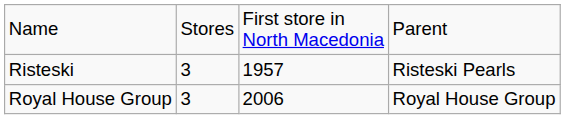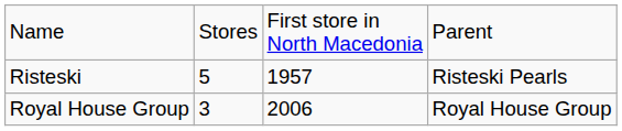 <table class="wikitable sortable">
 <tr>
 <td>Name</td>
 <td>Stores</td>
 <td>First store in<br><a href='#'>North Macedonia</a></td>
 <td>Parent</td>
 </tr>
 <tr>
 <td>Risteski</td>
-<td>3</td>
+<td>5</td>
 <td>1957</td>
 <td>Risteski Pearls</td>
 </tr>
 <tr>
 <td>Royal House Group</td>
 <td>3</td>
 <td>2006</td>
 <td>Royal House Group</td>
 </tr>
 </table>
